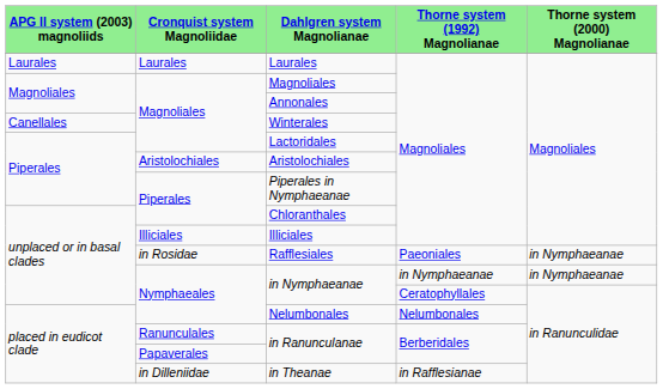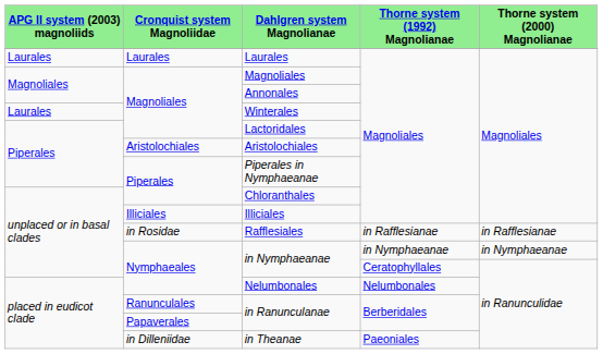 <table class="wikitable" align="left" style="margin-left:1em">
 <tr>
 <th style="background:lightgreen" align="center" width="160px"><a href='#'>APG II system</a> (2003) <br>magnoliids</th>
 <th style="background:lightgreen" align="center" width="160px"><a href='#'>Cronquist system</a><br>Magnoliidae</th>
 <th style="background:lightgreen" align="center" width="160px"><a href='#'>Dahlgren system</a><br>Magnolianae</th>
 <th style="background:lightgreen" align="center" width="160px"><a href='#'>Thorne system (1992)</a><br>Magnolianae</th>
 <th style="background:lightgreen" align="center" width="160px">Thorne system (2000)<br>Magnolianae</th>
 </tr>
 <tr>
 </tr>
 <tr>
 <td><a href='#'>Laurales</a></td>
 <td><a href='#'>Laurales</a></td>
 <td><a href='#'>Laurales</a></td>
 <td rowspan=9><a href='#'>Magnoliales</a></td>
 <td rowspan=9><a href='#'>Magnoliales</a></td>
 </tr>
 <tr>
 <td rowspan=2><a href='#'>Magnoliales</a></td>
 <td rowspan=4><a href='#'>Magnoliales</a></td>
 <td><a href='#'>Magnoliales</a></td>
 </tr>
 <tr>
 <td><a href='#'>Annonales</a></td>
 </tr>
 <tr>
-<td><a href='#'>Canellales</a></td>
+<td><a href='#'>Laurales</a></td>
 <td><a href='#'>Winterales</a></td>
 </tr>
 <tr>
 <td rowspan=3><a href='#'>Piperales</a></td>
 <td><a href='#'>Lactoridales</a></td>
 </tr>
 <tr>
 <td><a href='#'>Aristolochiales</a></td>
 <td><a href='#'>Aristolochiales</a></td>
 </tr>
 <tr>
 <td rowspan=2><a href='#'>Piperales</a></td>
 <td><em>Piperales in Nymphaeanae</em></td>
 </tr>
 <tr>
 <td rowspan=5><em>unplaced or in basal clades</em></td>
 <td><a href='#'>Chloranthales</a></td>
 </tr>
 <tr>
 <td><a href='#'>Illiciales</a></td>
 <td><a href='#'>Illiciales</a></td>
 </tr>
 <tr>
 <td><em>in Rosidae</em></td>
 <td><a href='#'>Rafflesiales</a></td>
-<td><a href='#'>Paeoniales</a></td>
-<td><em>in Nymphaeanae</em></td>
+<td><em>in Rafflesianae</em></td>
+<td><em>in Rafflesianae</em></td>
 </tr>
 <tr>
 <td rowspan=3><a href='#'>Nymphaeales</a></td>
 <td rowspan=2><em>in Nymphaeanae</em></td>
 <td><em>in Nymphaeanae</em></td>
 <td><em>in Nymphaeanae</em></td>
 </tr>
 <tr>
 <td><a href='#'>Ceratophyllales</a></td>
 <td rowspan=5><em>in Ranunculidae</em></td>
 </tr>
 <tr>
 <td rowspan=4><em>placed in eudicot clade</em></td>
 <td><a href='#'>Nelumbonales</a></td>
 <td><a href='#'>Nelumbonales</a></td>
 </tr>
 <tr>
 <td><a href='#'>Ranunculales</a></td>
 <td rowspan=2><em>in Ranunculanae</em></td>
 <td rowspan=2><a href='#'>Berberidales</a></td>
 </tr>
 <tr>
 <td><a href='#'>Papaverales</a></td>
 </tr>
 <tr>
 <td><em>in Dilleniidae</em></td>
 <td><em>in Theanae</em></td>
-<td><em>in Rafflesianae</em></td>
+<td><a href='#'>Paeoniales</a></td>
 </tr>
 </table>
